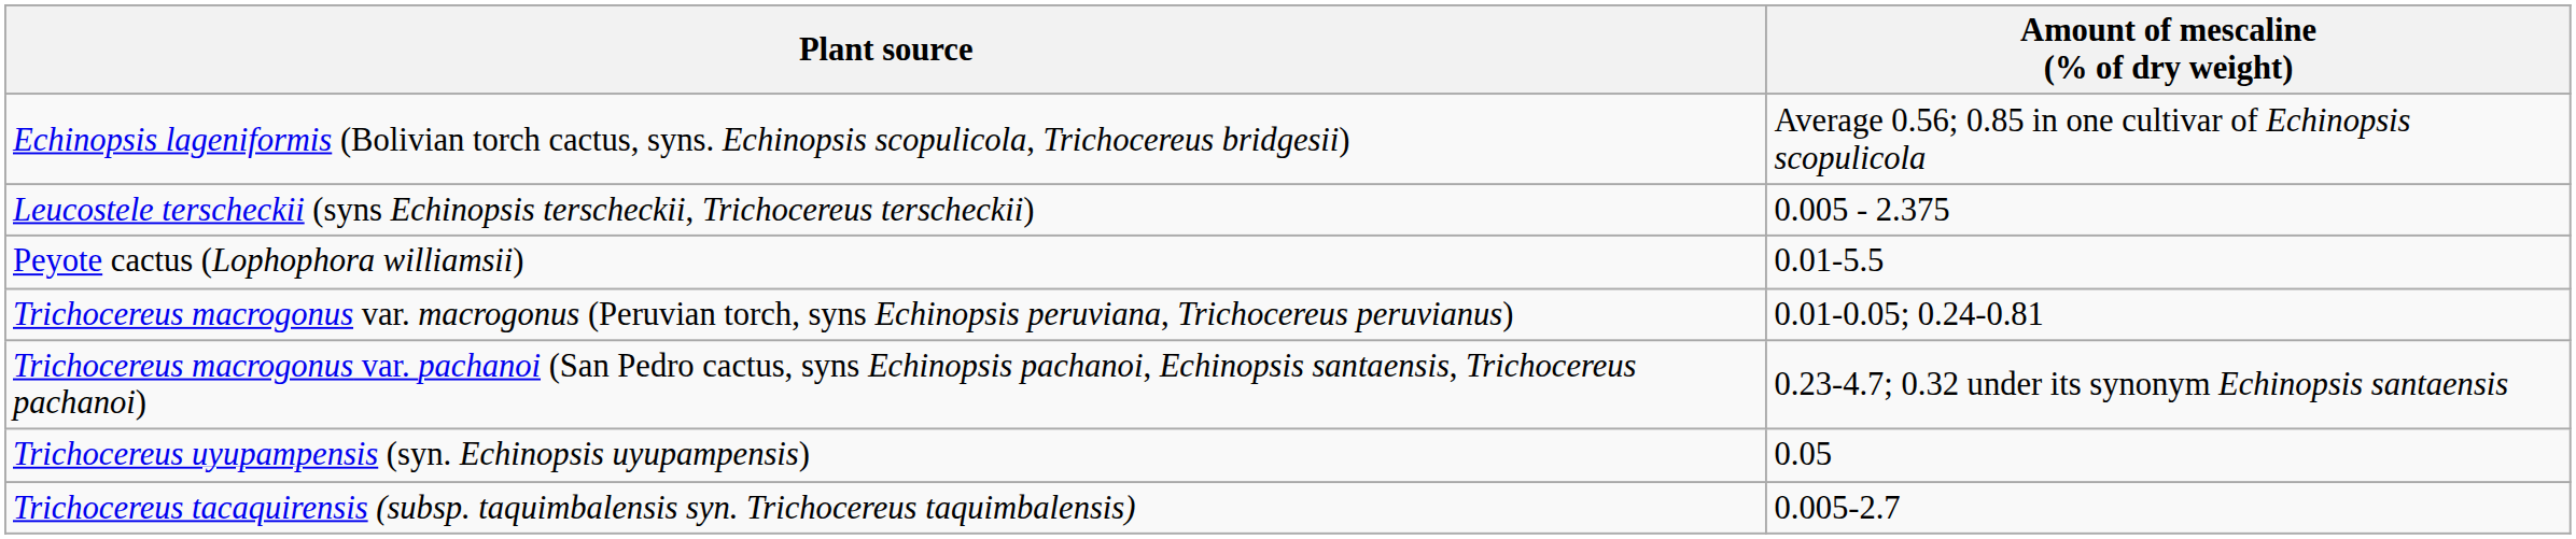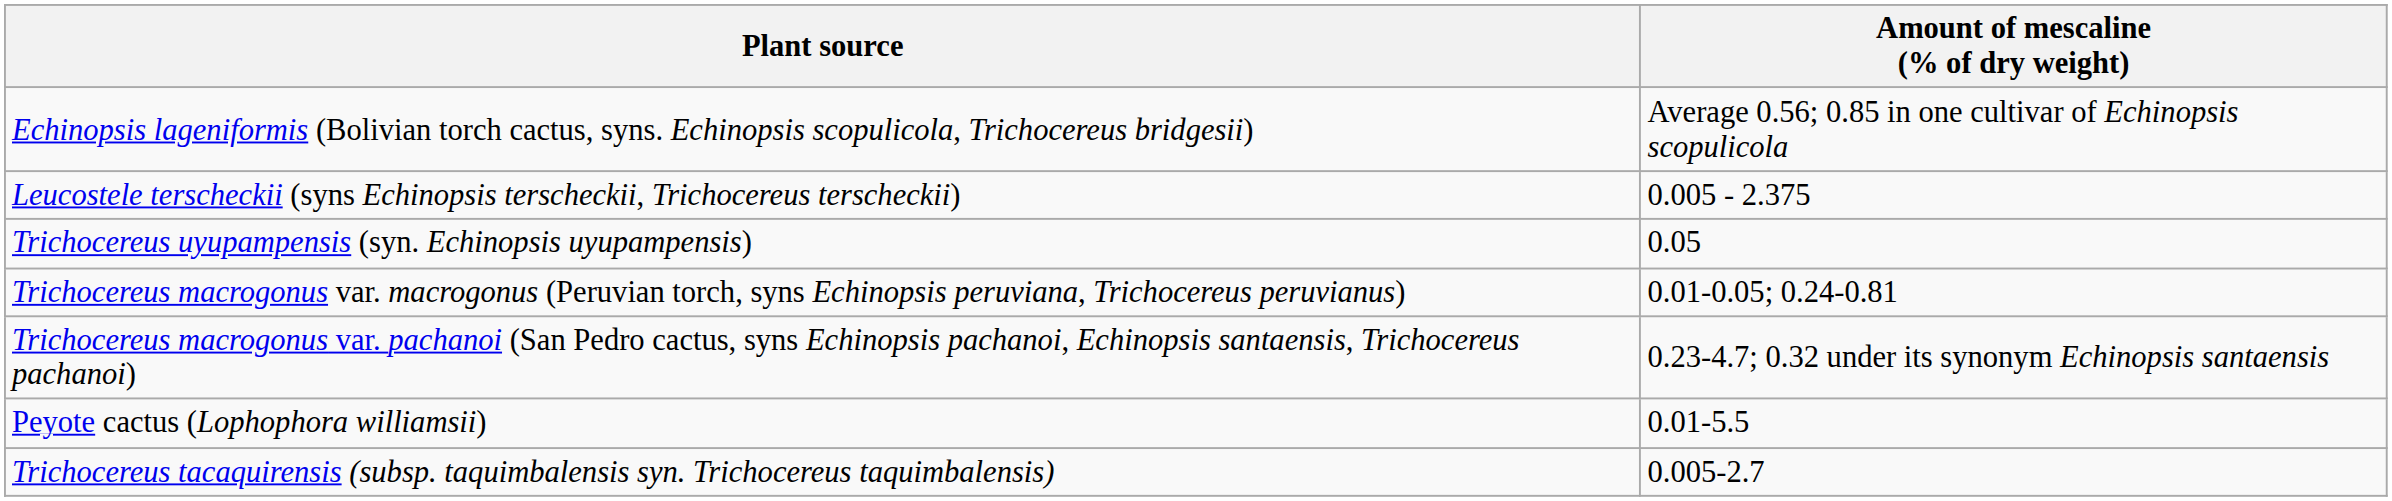 <table class="wikitable">
 <tr>
 <th>Plant source</th>
 <th>Amount of mescaline<br> (% of dry weight)</th>
 </tr>
 <tr>
 <td><em><a href='#'>Echinopsis lageniformis</a></em> (Bolivian torch cactus, syns. <em>Echinopsis scopulicola</em>, <em>Trichocereus bridgesii</em>)</td>
 <td>Average 0.56; 0.85 in one cultivar of <em>Echinopsis scopulicola</em></td>
 </tr>
 <tr>
 <td><em><a href='#'>Leucostele terscheckii</a></em> (syns <em>Echinopsis terscheckii</em>, <em>Trichocereus terscheckii</em>)</td>
 <td>0.005 - 2.375</td>
 </tr>
 <tr>
-<td><a href='#'>Peyote</a> cactus (<em>Lophophora williamsii</em>)</td>
-<td>0.01-5.5</td>
+<td><em><a href='#'>Trichocereus uyupampensis</a></em> (syn. <em>Echinopsis uyupampensis</em>)</td>
+<td>0.05</td>
 </tr>
 <tr>
 <td><em><a href='#'>Trichocereus macrogonus</a></em> var. <em>macrogonus</em> (Peruvian torch, syns <em>Echinopsis peruviana</em>, <em>Trichocereus peruvianus</em>)</td>
 <td>0.01-0.05; 0.24-0.81</td>
 </tr>
 <tr>
 <td><a href='#'><em>Trichocereus macrogonus</em> var. <em>pachanoi</em></a> (San Pedro cactus, syns <em>Echinopsis pachanoi</em>, <em>Echinopsis santaensis</em>, <em>Trichocereus pachanoi</em>)</td>
 <td>0.23-4.7; 0.32 under its synonym <em>Echinopsis santaensis</em></td>
 </tr>
 <tr>
-<td><em><a href='#'>Trichocereus uyupampensis</a></em> (syn. <em>Echinopsis uyupampensis</em>)</td>
-<td>0.05</td>
+<td><a href='#'>Peyote</a> cactus (<em>Lophophora williamsii</em>)</td>
+<td>0.01-5.5</td>
 </tr>
 <tr>
 <td><em><a href='#'>Trichocereus tacaquirensis</a> (subsp. taquimbalensis syn. Trichocereus taquimbalensis)</em></td>
 <td>0.005-2.7</td>
 </tr>
 </table>
